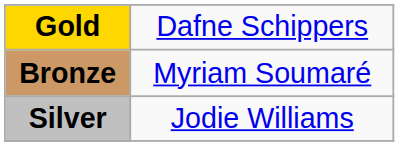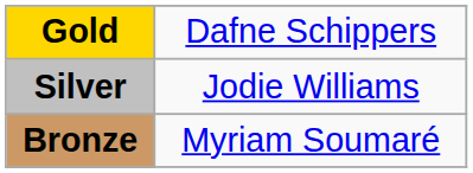 <table class="wikitable" style=" text-align:center; " width="35%">
 <tr>
 <td bgcolor="gold"><strong>Gold</strong></td>
 <td><a href='#'>Dafne Schippers</a><br>  <small><em></em></small></td>
 </tr>
 <tr>
+<td bgcolor="silver"><strong>Silver</strong></td>
+<td><a href='#'>Jodie Williams</a><br>  <small><em></em></small></td>
+</tr>
+<tr>
 <td bgcolor="CC9966"><strong>Bronze</strong></td>
 <td><a href='#'>Myriam Soumaré</a><br>  <small><em></em></small></td>
 </tr>
-<tr>
-<td bgcolor="silver"><strong>Silver</strong></td>
-<td><a href='#'>Jodie Williams</a><br>  <small><em></em></small></td>
-</tr>
 </table>
